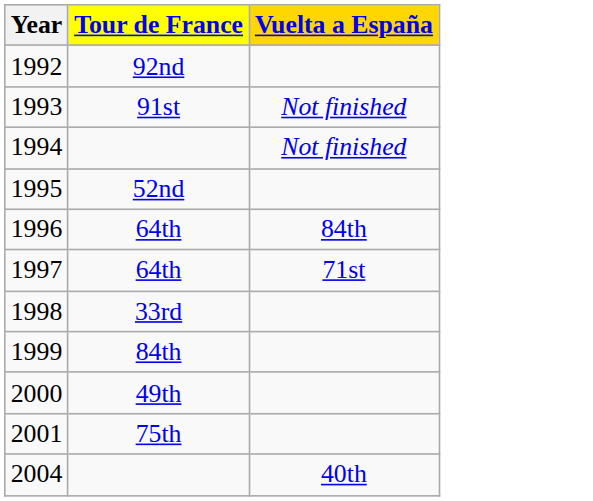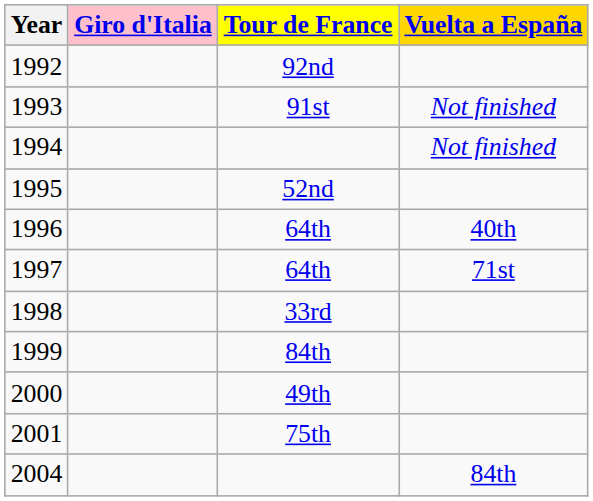 <table class="wikitable">
 <tr>
 <th>Year</th>
+<th style="background-color:pink"><a href='#'>Giro d'Italia</a></th>
 <th style="background-color:yellow"><a href='#'>Tour de France</a></th>
 <th style="background-color:gold"><a href='#'>Vuelta a España</a></th>
 </tr>
 <tr>
 <td>1992</td>
+<td></td>
 <td align=center><a href='#'>92nd</a></td>
 <td></td>
 </tr>
 <tr>
 <td>1993</td>
+<td></td>
 <td align=center><a href='#'>91st</a></td>
 <td align=center><a href='#'><em>Not finished</em></a></td>
 </tr>
 <tr>
 <td>1994</td>
 <td></td>
+<td></td>
 <td align=center><a href='#'><em>Not finished</em></a></td>
 </tr>
 <tr>
 <td>1995</td>
+<td></td>
 <td align=center><a href='#'>52nd</a></td>
 <td></td>
 </tr>
 <tr>
 <td>1996</td>
+<td></td>
 <td align=center><a href='#'>64th</a></td>
-<td align=center><a href='#'>84th</a></td>
+<td align=center><a href='#'>40th</a></td>
 </tr>
 <tr>
 <td>1997</td>
+<td></td>
 <td align=center><a href='#'>64th</a></td>
 <td align=center><a href='#'>71st</a></td>
 </tr>
 <tr>
 <td>1998</td>
+<td></td>
 <td align=center><a href='#'>33rd</a></td>
 <td></td>
 </tr>
 <tr>
 <td>1999</td>
+<td></td>
 <td align=center><a href='#'>84th</a></td>
 <td></td>
 </tr>
 <tr>
 <td>2000</td>
+<td></td>
 <td align=center><a href='#'>49th</a></td>
 <td></td>
 </tr>
 <tr>
 <td>2001</td>
+<td></td>
 <td align=center><a href='#'>75th</a></td>
 <td></td>
 </tr>
 <tr>
 <td>2004</td>
 <td></td>
-<td align=center><a href='#'>40th</a></td>
+<td></td>
+<td align=center><a href='#'>84th</a></td>
 </tr>
 </table>
